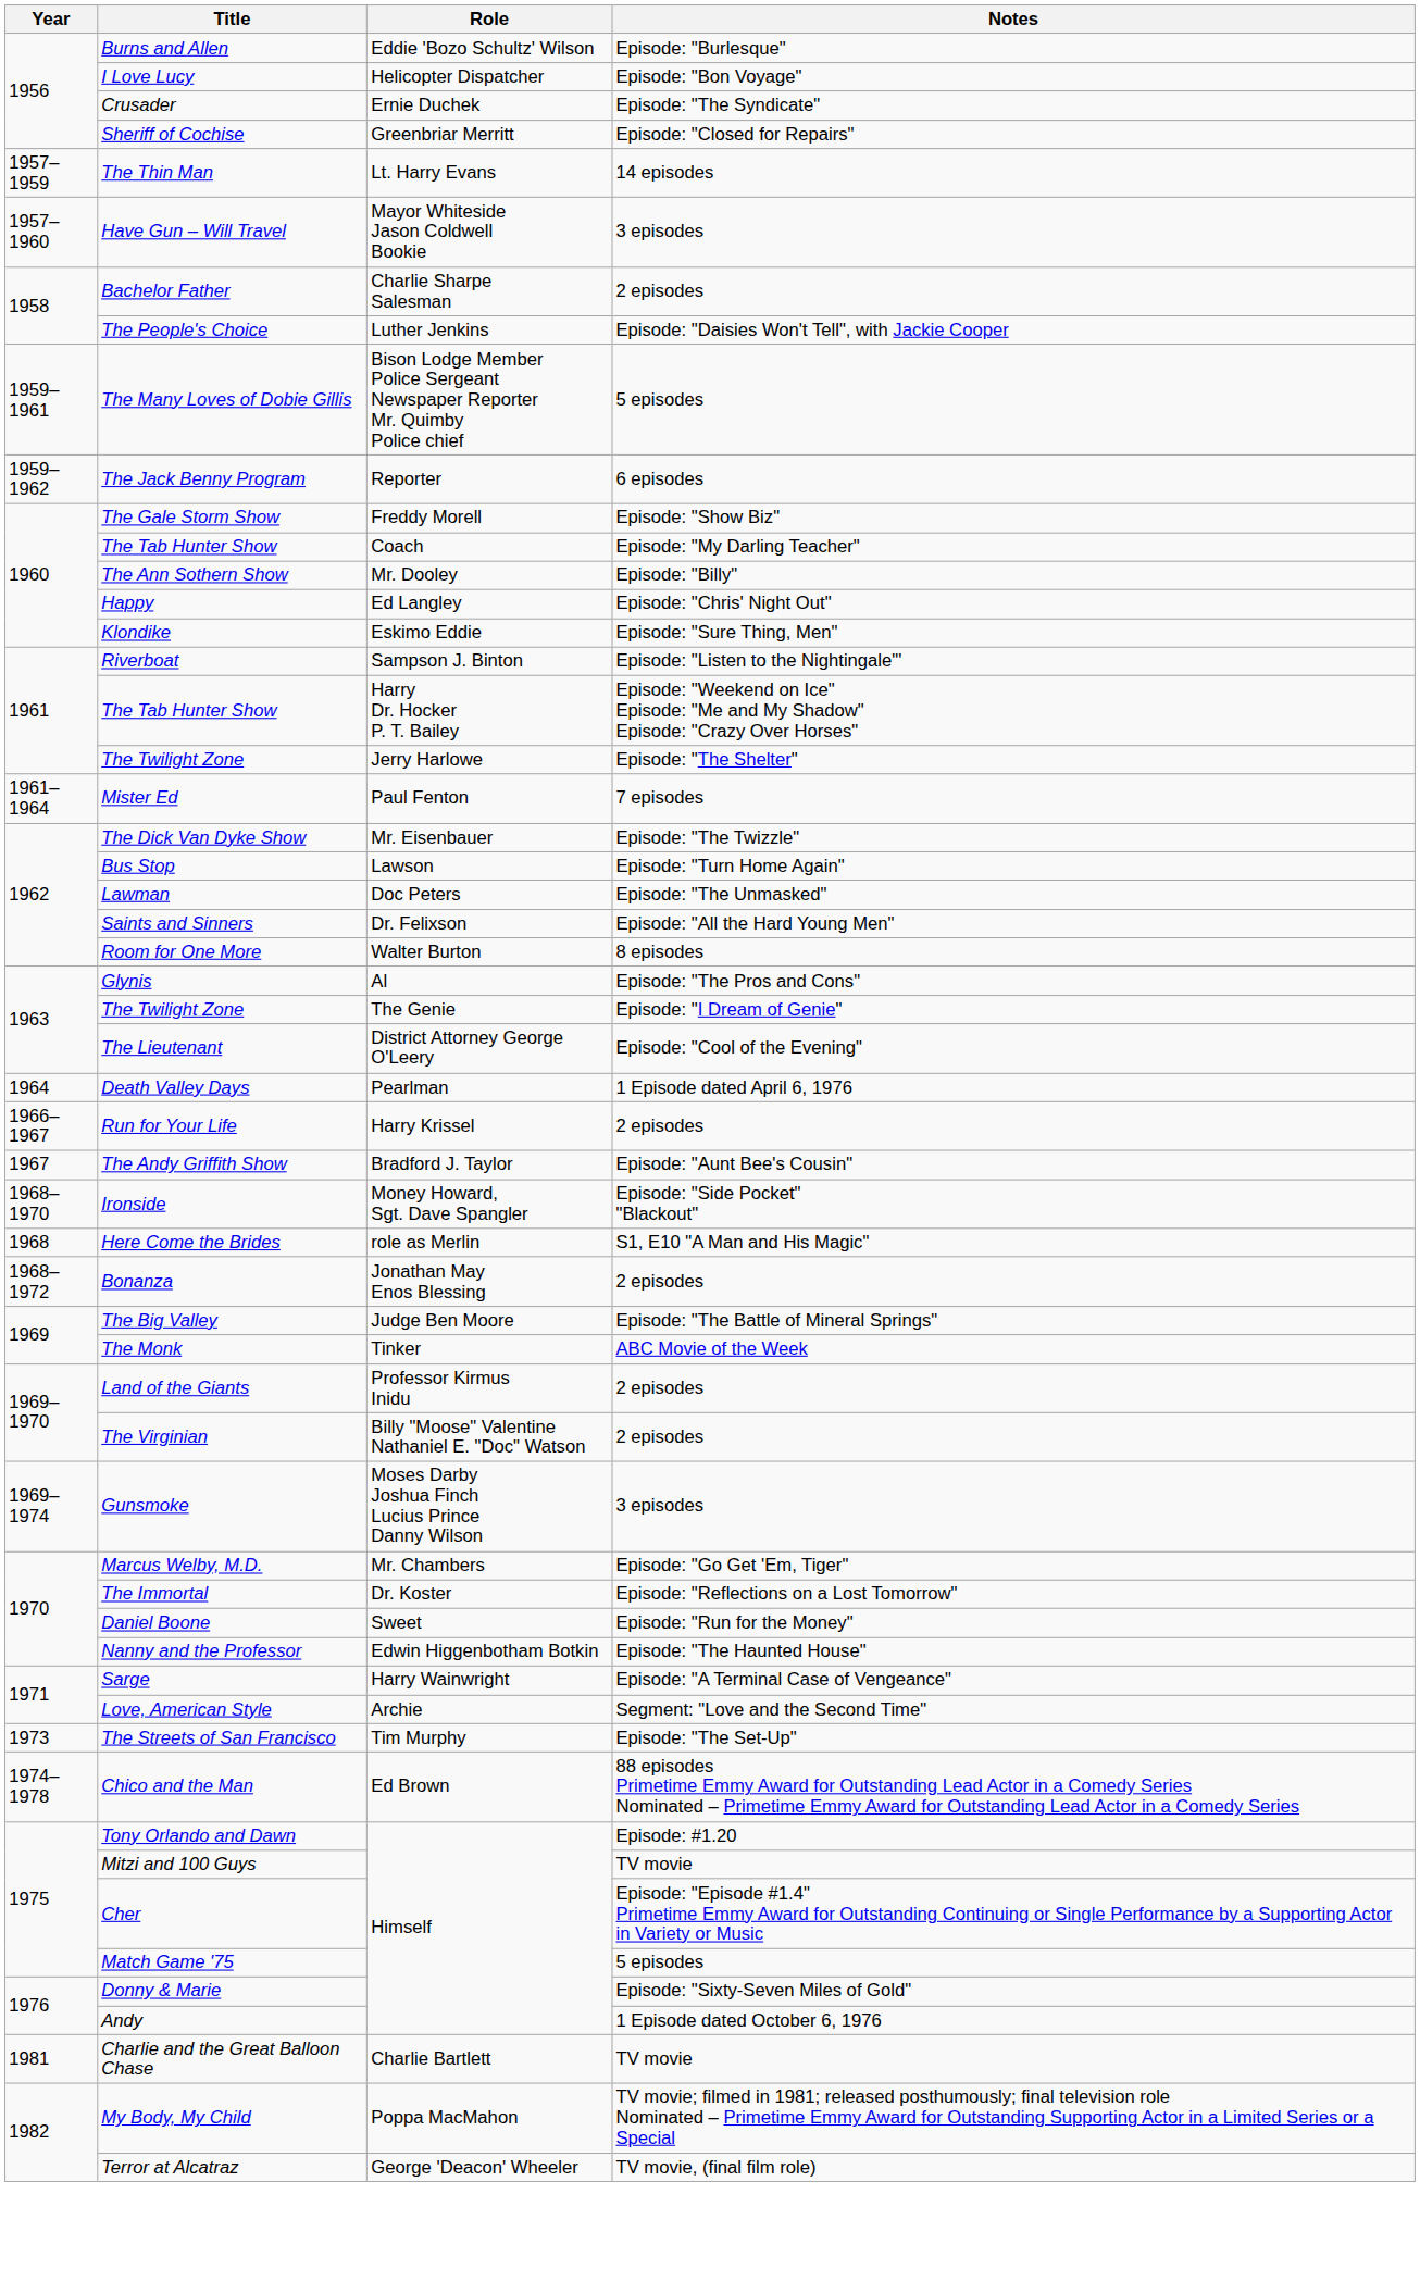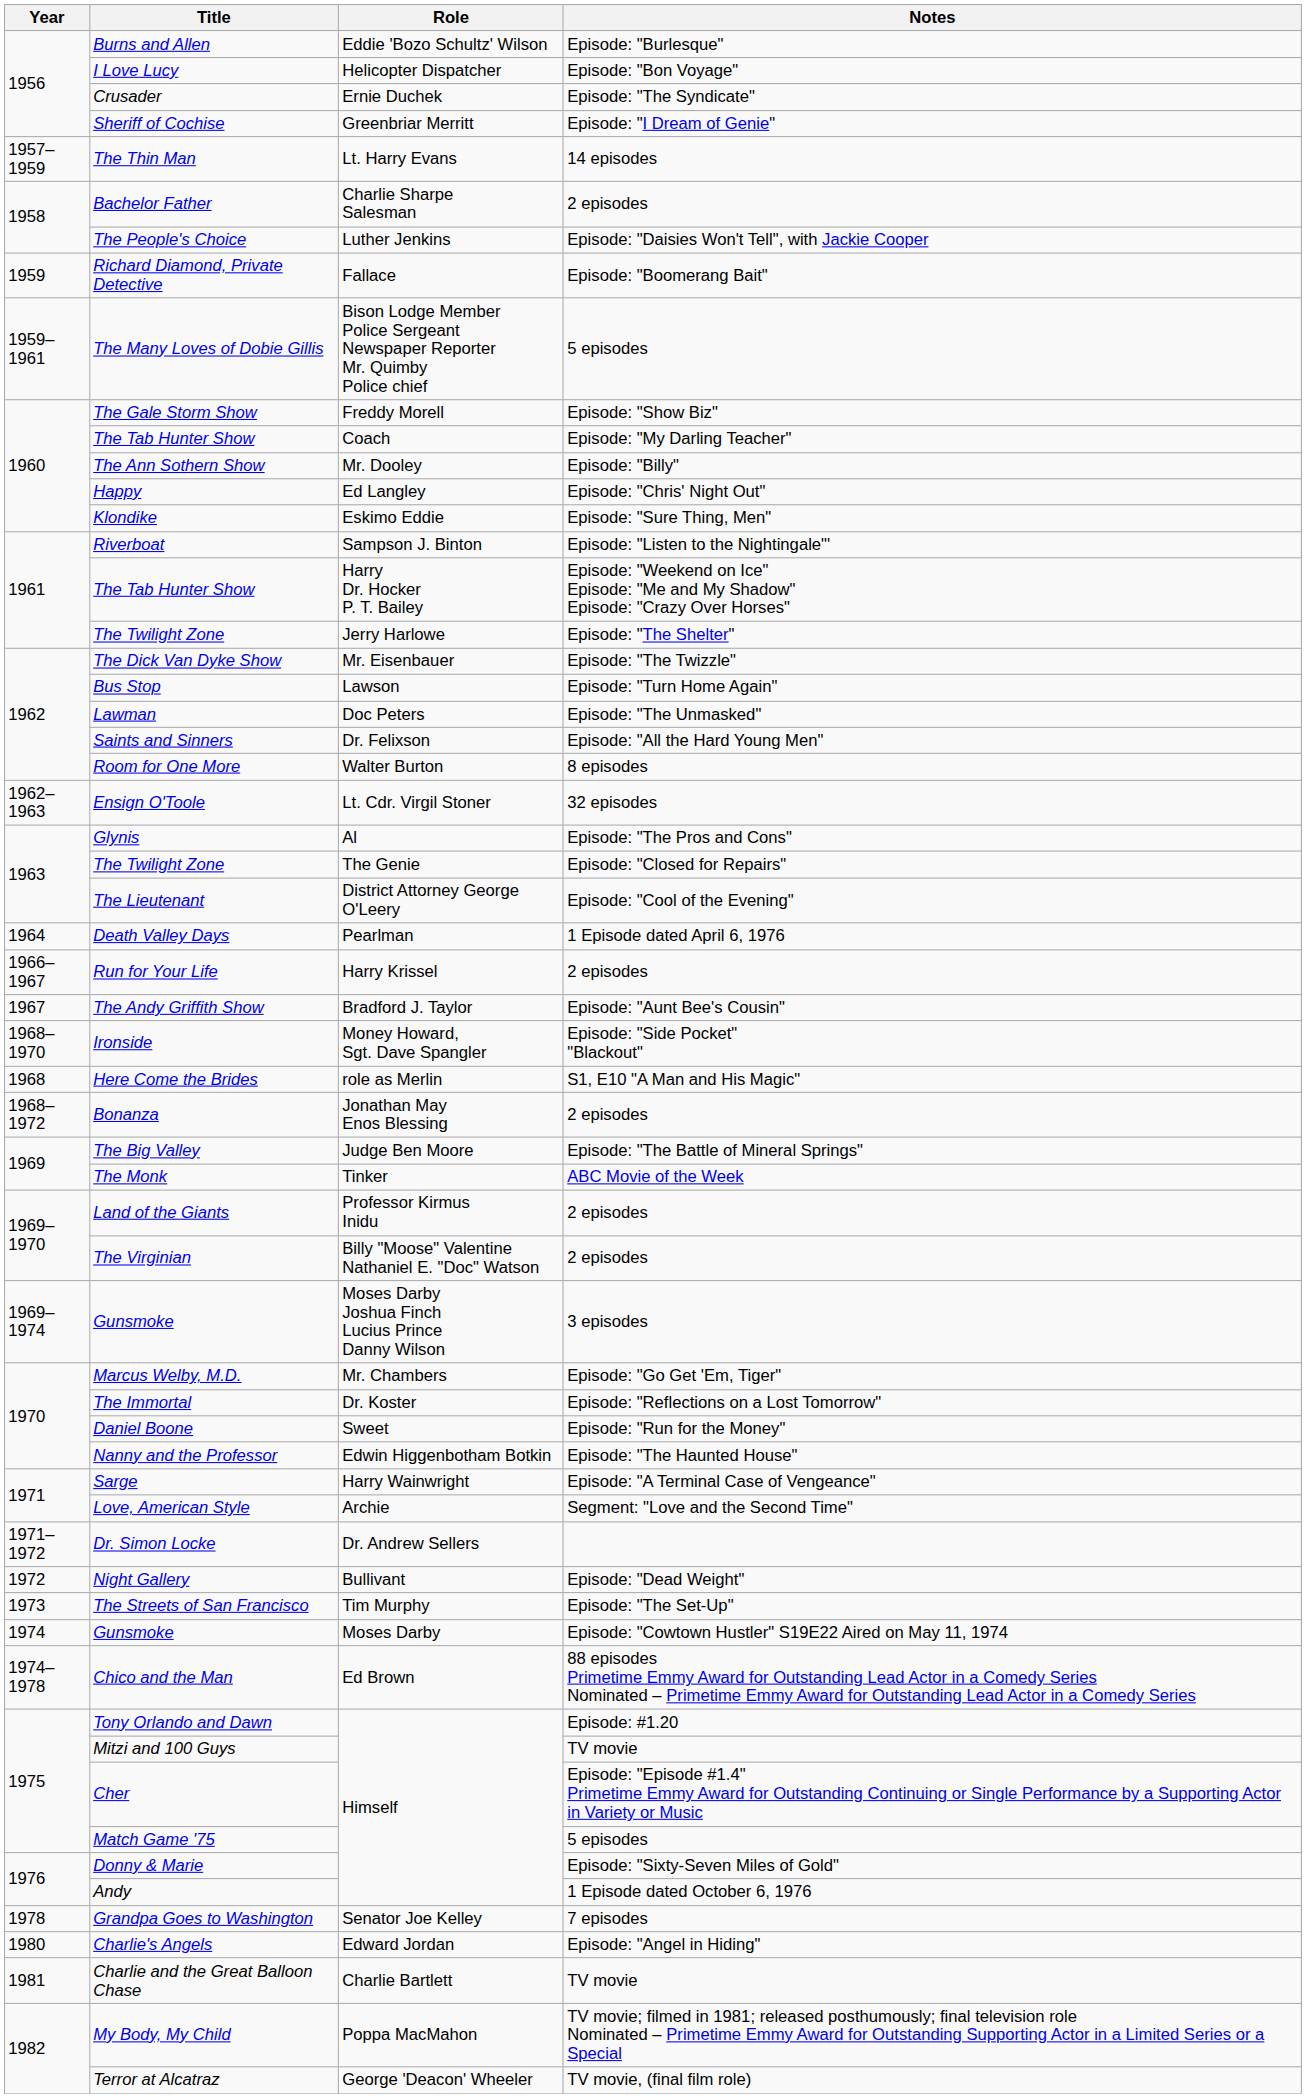 <table class="wikitable">
 <tr>
 <th>Year</th>
 <th>Title</th>
 <th>Role</th>
 <th>Notes</th>
 </tr>
 <tr>
 <td rowspan="4">1956</td>
 <td><em><a href='#'>Burns and Allen</a></em></td>
 <td>Eddie 'Bozo Schultz' Wilson</td>
 <td>Episode: "Burlesque"</td>
 </tr>
 <tr>
 <td><em><a href='#'>I Love Lucy</a></em></td>
 <td>Helicopter Dispatcher</td>
 <td>Episode: "Bon Voyage"</td>
 </tr>
 <tr>
 <td><em>Crusader</em></td>
 <td>Ernie Duchek</td>
 <td>Episode: "The Syndicate"</td>
 </tr>
 <tr>
 <td><em><a href='#'>Sheriff of Cochise</a></em></td>
 <td>Greenbriar Merritt</td>
-<td>Episode: "Closed for Repairs"</td>
+<td>Episode: "<a href='#'>I Dream of Genie</a>"</td>
 </tr>
 <tr>
 <td>1957–1959</td>
 <td><em><a href='#'>The Thin Man</a></em></td>
 <td>Lt. Harry Evans</td>
 <td>14 episodes</td>
-</tr>
-<tr>
-<td>1957–1960</td>
-<td><em><a href='#'>Have Gun – Will Travel</a></em></td>
-<td>Mayor Whiteside<br>Jason Coldwell<br>Bookie</td>
-<td>3 episodes</td>
 </tr>
 <tr>
 <td rowspan=2>1958</td>
 <td><em><a href='#'>Bachelor Father</a></em></td>
 <td>Charlie Sharpe<br>Salesman</td>
 <td>2 episodes</td>
 </tr>
 <tr>
 <td><em><a href='#'>The People's Choice</a></em></td>
 <td>Luther Jenkins</td>
 <td>Episode: "Daisies Won't Tell", with <a href='#'>Jackie Cooper</a></td>
 </tr>
 <tr>
+<td>1959</td>
+<td><em><a href='#'>Richard Diamond, Private Detective</a></em></td>
+<td>Fallace</td>
+<td>Episode: "Boomerang Bait"</td>
+</tr>
+<tr>
 <td>1959–1961</td>
 <td><em><a href='#'>The Many Loves of Dobie Gillis</a></em></td>
 <td>Bison Lodge Member<br>Police Sergeant<br>Newspaper Reporter<br>Mr. Quimby<br>Police chief</td>
 <td>5 episodes</td>
-</tr>
-<tr>
-<td>1959–1962</td>
-<td><em><a href='#'>The Jack Benny Program</a></em></td>
-<td>Reporter</td>
-<td>6 episodes</td>
 </tr>
 <tr>
 <td rowspan=5>1960</td>
 <td><em><a href='#'>The Gale Storm Show</a></em></td>
 <td>Freddy Morell</td>
 <td>Episode: "Show Biz"</td>
 </tr>
 <tr>
 <td><em><a href='#'>The Tab Hunter Show</a></em></td>
 <td>Coach</td>
 <td>Episode: "My Darling Teacher"</td>
 </tr>
 <tr>
 <td><em><a href='#'>The Ann Sothern Show</a></em></td>
 <td>Mr. Dooley</td>
 <td>Episode: "Billy"</td>
 </tr>
 <tr>
 <td><em><a href='#'>Happy</a></em></td>
 <td>Ed Langley</td>
 <td>Episode: "Chris' Night Out"</td>
 </tr>
 <tr>
 <td><em><a href='#'>Klondike</a></em></td>
 <td>Eskimo Eddie</td>
 <td>Episode: "Sure Thing, Men"</td>
 </tr>
 <tr>
 <td rowspan=3>1961</td>
 <td><em><a href='#'>Riverboat</a></em></td>
 <td>Sampson J. Binton</td>
 <td>Episode: "Listen to the Nightingale"'</td>
 </tr>
 <tr>
 <td><em><a href='#'>The Tab Hunter Show</a></em></td>
 <td>Harry<br>Dr. Hocker<br>P. T. Bailey</td>
 <td>Episode: "Weekend on Ice"<br>Episode: "Me and My Shadow"<br>Episode: "Crazy Over Horses"</td>
 </tr>
 <tr>
 <td><em><a href='#'>The Twilight Zone</a></em></td>
 <td>Jerry Harlowe</td>
 <td>Episode: "<a href='#'>The Shelter</a>"</td>
 </tr>
 <tr>
-<td>1961–1964</td>
-<td><em><a href='#'>Mister Ed</a></em></td>
-<td>Paul Fenton</td>
-<td>7 episodes</td>
-</tr>
-<tr>
 <td rowspan="5">1962</td>
 <td><em><a href='#'>The Dick Van Dyke Show</a></em></td>
 <td>Mr. Eisenbauer</td>
 <td>Episode: "The Twizzle"</td>
 </tr>
 <tr>
 <td><em><a href='#'>Bus Stop</a></em></td>
 <td>Lawson</td>
 <td>Episode: "Turn Home Again"</td>
 </tr>
 <tr>
 <td><em><a href='#'>Lawman</a></em></td>
 <td>Doc Peters</td>
 <td>Episode: "The Unmasked"</td>
 </tr>
 <tr>
 <td><em><a href='#'>Saints and Sinners</a></em></td>
 <td>Dr. Felixson</td>
 <td>Episode: "All the Hard Young Men"</td>
 </tr>
 <tr>
 <td><em><a href='#'>Room for One More</a></em></td>
 <td>Walter Burton</td>
 <td>8 episodes</td>
 </tr>
 <tr>
+<td>1962–1963</td>
+<td><em><a href='#'>Ensign O'Toole</a></em></td>
+<td>Lt. Cdr. Virgil Stoner</td>
+<td>32 episodes</td>
+</tr>
+<tr>
 <td rowspan=3>1963</td>
 <td><em><a href='#'>Glynis</a></em></td>
 <td>Al</td>
 <td>Episode: "The Pros and Cons"</td>
 </tr>
 <tr>
 <td><em><a href='#'>The Twilight Zone</a></em></td>
 <td>The Genie</td>
-<td>Episode: "<a href='#'>I Dream of Genie</a>"</td>
+<td>Episode: "Closed for Repairs"</td>
 </tr>
 <tr>
 <td><em><a href='#'>The Lieutenant</a></em></td>
 <td>District Attorney George O'Leery</td>
 <td>Episode: "Cool of the Evening"</td>
 </tr>
 <tr>
 <td>1964</td>
 <td><em><a href='#'>Death Valley Days</a></em></td>
 <td>Pearlman</td>
 <td>1 Episode dated April 6, 1976</td>
 </tr>
 <tr>
 <td>1966–1967</td>
 <td><em><a href='#'>Run for Your Life</a></em></td>
 <td>Harry Krissel</td>
 <td>2 episodes</td>
 </tr>
 <tr>
 <td>1967</td>
 <td><em><a href='#'>The Andy Griffith Show</a></em></td>
 <td>Bradford J. Taylor</td>
 <td>Episode: "Aunt Bee's Cousin"</td>
 </tr>
 <tr>
 <td>1968–1970</td>
 <td><em><a href='#'>Ironside</a></em></td>
 <td>Money Howard,<br>Sgt. Dave Spangler</td>
 <td>Episode: "Side Pocket"<br>"Blackout"</td>
 </tr>
 <tr>
 <td>1968</td>
 <td><em><a href='#'>Here Come the Brides</a></em></td>
 <td>role as Merlin</td>
 <td>S1, E10 "A Man and His Magic"</td>
 </tr>
 <tr>
 <td>1968–1972</td>
 <td><em><a href='#'>Bonanza</a></em></td>
 <td>Jonathan May<br>Enos Blessing</td>
 <td>2 episodes</td>
 </tr>
 <tr>
 <td rowspan=2>1969</td>
 <td><em><a href='#'>The Big Valley</a></em></td>
 <td>Judge Ben Moore</td>
 <td>Episode: "The Battle of Mineral Springs"</td>
 </tr>
 <tr>
 <td><em><a href='#'>The Monk</a></em></td>
 <td>Tinker</td>
 <td><a href='#'>ABC Movie of the Week</a></td>
 </tr>
 <tr>
 <td rowspan=2>1969–1970</td>
 <td><em><a href='#'>Land of the Giants</a></em></td>
 <td>Professor Kirmus<br>Inidu</td>
 <td>2 episodes</td>
 </tr>
 <tr>
 <td><em><a href='#'>The Virginian</a></em></td>
 <td>Billy "Moose" Valentine<br>Nathaniel E. "Doc" Watson</td>
 <td>2 episodes</td>
 </tr>
 <tr>
 <td>1969–1974</td>
 <td><em><a href='#'>Gunsmoke</a></em></td>
 <td>Moses Darby<br>Joshua Finch<br>Lucius Prince<br>Danny Wilson</td>
 <td>3 episodes</td>
 </tr>
 <tr>
 <td rowspan=4>1970</td>
 <td><em><a href='#'>Marcus Welby, M.D.</a></em></td>
 <td>Mr. Chambers</td>
 <td>Episode: "Go Get 'Em, Tiger"</td>
 </tr>
 <tr>
 <td><em><a href='#'>The Immortal</a></em></td>
 <td>Dr. Koster</td>
 <td>Episode: "Reflections on a Lost Tomorrow"</td>
 </tr>
 <tr>
 <td><em><a href='#'>Daniel Boone</a></em></td>
 <td>Sweet</td>
 <td>Episode: "Run for the Money"</td>
 </tr>
 <tr>
 <td><em><a href='#'>Nanny and the Professor</a></em></td>
 <td>Edwin Higgenbotham Botkin</td>
 <td>Episode: "The Haunted House"</td>
 </tr>
 <tr>
 <td rowspan=2>1971</td>
 <td><em><a href='#'>Sarge</a></em></td>
 <td>Harry Wainwright</td>
 <td>Episode: "A Terminal Case of Vengeance"</td>
 </tr>
 <tr>
 <td><em><a href='#'>Love, American Style</a></em></td>
 <td>Archie</td>
 <td>Segment: "Love and the Second Time"</td>
 </tr>
 <tr>
+<td>1971–1972</td>
+<td><em><a href='#'>Dr. Simon Locke</a></em></td>
+<td>Dr. Andrew Sellers</td>
+<td></td>
+</tr>
+<tr>
+<td>1972</td>
+<td><em><a href='#'>Night Gallery</a></em></td>
+<td>Bullivant</td>
+<td>Episode: "Dead Weight"</td>
+</tr>
+<tr>
 <td>1973</td>
 <td><em><a href='#'>The Streets of San Francisco</a></em></td>
 <td>Tim Murphy</td>
 <td>Episode: "The Set-Up"</td>
+</tr>
+<tr>
+<td>1974</td>
+<td><em><a href='#'>Gunsmoke</a></em></td>
+<td>Moses Darby</td>
+<td>Episode: "Cowtown Hustler" S19E22 Aired on May 11, 1974 </td>
 </tr>
 <tr>
 <td>1974–1978</td>
 <td><em><a href='#'>Chico and the Man</a></em></td>
 <td>Ed Brown</td>
 <td>88 episodes<br><a href='#'>Primetime Emmy Award for Outstanding Lead Actor in a Comedy Series</a> <br>Nominated – <a href='#'>Primetime Emmy Award for Outstanding Lead Actor in a Comedy Series</a> </td>
 </tr>
 <tr>
 <td rowspan=4>1975</td>
 <td><em><a href='#'>Tony Orlando and Dawn</a></em></td>
 <td rowspan="6">Himself</td>
 <td>Episode: #1.20</td>
 </tr>
 <tr>
 <td><em>Mitzi and 100 Guys</em></td>
 <td>TV movie</td>
 </tr>
 <tr>
 <td><em><a href='#'>Cher</a></em></td>
 <td>Episode: "Episode #1.4"<br><a href='#'>Primetime Emmy Award for Outstanding Continuing or Single Performance by a Supporting Actor in Variety or Music</a></td>
 </tr>
 <tr>
 <td><em><a href='#'>Match Game '75</a></em></td>
 <td>5 episodes</td>
 </tr>
 <tr>
 <td rowspan=2>1976</td>
 <td><em><a href='#'>Donny & Marie</a></em></td>
 <td>Episode: "Sixty-Seven Miles of Gold"</td>
 </tr>
 <tr>
 <td><em>Andy</em></td>
 <td>1 Episode dated October 6, 1976</td>
 </tr>
 <tr>
+<td>1978</td>
+<td><em><a href='#'>Grandpa Goes to Washington</a></em></td>
+<td>Senator Joe Kelley</td>
+<td>7 episodes</td>
+</tr>
+<tr>
+<td>1980</td>
+<td><em><a href='#'>Charlie's Angels</a></em></td>
+<td>Edward Jordan</td>
+<td>Episode: "Angel in Hiding"</td>
+</tr>
+<tr>
 <td>1981</td>
 <td><em>Charlie and the Great Balloon Chase</em></td>
 <td>Charlie Bartlett</td>
 <td>TV movie</td>
 </tr>
 <tr>
 <td rowspan=2>1982</td>
 <td><em><a href='#'>My Body, My Child</a></em></td>
 <td>Poppa MacMahon</td>
 <td>TV movie; filmed in 1981; released posthumously; final television role<br>Nominated – <a href='#'>Primetime Emmy Award for Outstanding Supporting Actor in a Limited Series or a Special</a></td>
 </tr>
 <tr>
 <td><em>Terror at Alcatraz</em></td>
 <td>George 'Deacon' Wheeler</td>
 <td>TV movie, (final film role)</td>
 </tr>
 </table>
